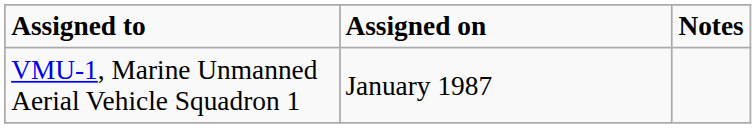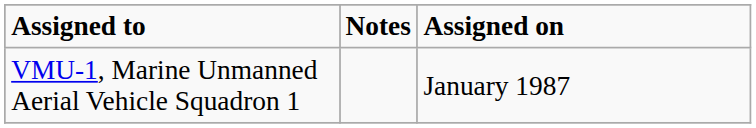 <table class="wikitable" style="width: 70%;">
 <tr>
 <td style="width: 200px;"><strong>Assigned to</strong></td>
+<td><strong>Notes</strong></td>
 <td style="width: 200px;"><strong>Assigned on</strong></td>
-<td><strong>Notes</strong></td>
 </tr>
 <tr>
 <td><a href='#'>VMU-1</a>, Marine Unmanned Aerial Vehicle Squadron 1</td>
+<td></td>
 <td>January 1987</td>
-<td></td>
 </tr>
 </table>
